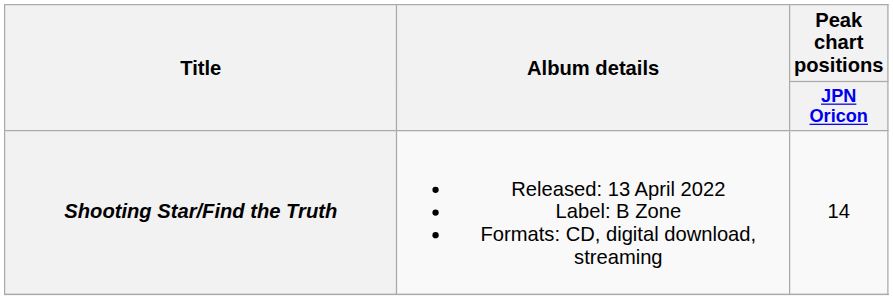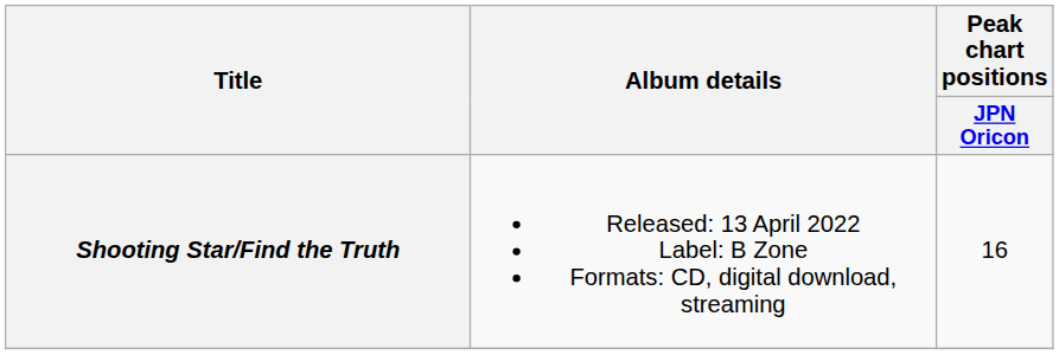 <table class="wikitable plainrowheaders" style="text-align:center;">
 <tr>
 <th scope="col" rowspan="2" style="width:19em;">Title</th>
 <th scope="col" rowspan="2" style="width:19em;">Album details</th>
 <th scope="col" colspan="1">Peak<br>chart<br>positions</th>
 </tr>
 <tr>
 <th scope="col" style="width:2.9em;font-size:90%;"><a href='#'>JPN<br>Oricon</a><br></th>
 </tr>
 <tr>
 <th scope="row"><em>Shooting Star/Find the Truth</em><br></th>
 <td><br><ul><li>Released: 13 April 2022</li><li>Label: B Zone</li><li>Formats: CD, digital download, streaming</li></ul></td>
-<td>14</td>
+<td>16</td>
 </tr>
 <tr>
 </tr>
 </table>
